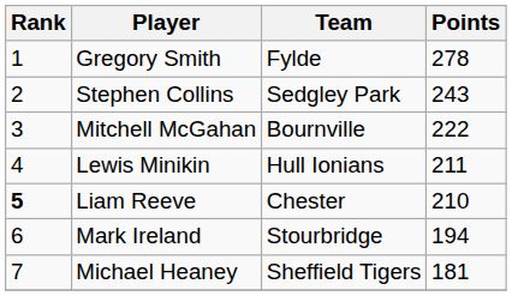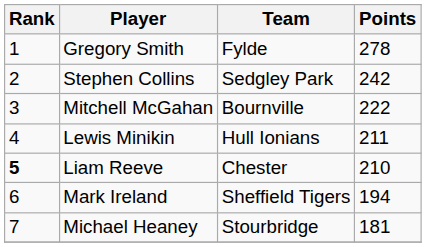 <table class="wikitable">
 <tr>
 <th>Rank</th>
 <th>Player</th>
 <th>Team</th>
 <th>Points</th>
 </tr>
 <tr>
 <td>1</td>
 <td>Gregory Smith</td>
 <td>Fylde</td>
 <td>278</td>
 </tr>
 <tr>
 <td>2</td>
 <td>Stephen Collins</td>
 <td>Sedgley Park</td>
-<td>243</td>
+<td>242</td>
 </tr>
 <tr>
 <td>3</td>
 <td>Mitchell McGahan</td>
 <td>Bournville</td>
 <td>222</td>
 </tr>
 <tr>
 <td>4</td>
 <td>Lewis Minikin</td>
 <td>Hull Ionians</td>
 <td>211</td>
 </tr>
 <tr>
 <td><strong>5</strong></td>
 <td>Liam Reeve</td>
 <td>Chester</td>
 <td>210</td>
 </tr>
 <tr>
 <td>6</td>
 <td>Mark Ireland</td>
-<td>Stourbridge</td>
+<td>Sheffield Tigers</td>
 <td>194</td>
 </tr>
 <tr>
 <td>7</td>
 <td>Michael Heaney</td>
-<td>Sheffield Tigers</td>
+<td>Stourbridge</td>
 <td>181</td>
 </tr>
 <tr>
 </tr>
 </table>
